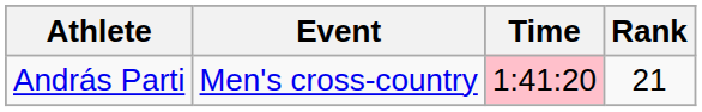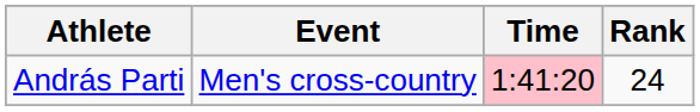 <table class="wikitable" style="font-size:90%">
 <tr>
 <th>Athlete</th>
 <th>Event</th>
 <th>Time</th>
 <th>Rank</th>
 </tr>
 <tr align=center>
 <td align=left><a href='#'>András Parti</a></td>
 <td align=left><a href='#'>Men's cross-country</a></td>
 <td style="background: pink;">1:41:20</td>
-<td>21</td>
+<td>24</td>
 </tr>
 </table>
